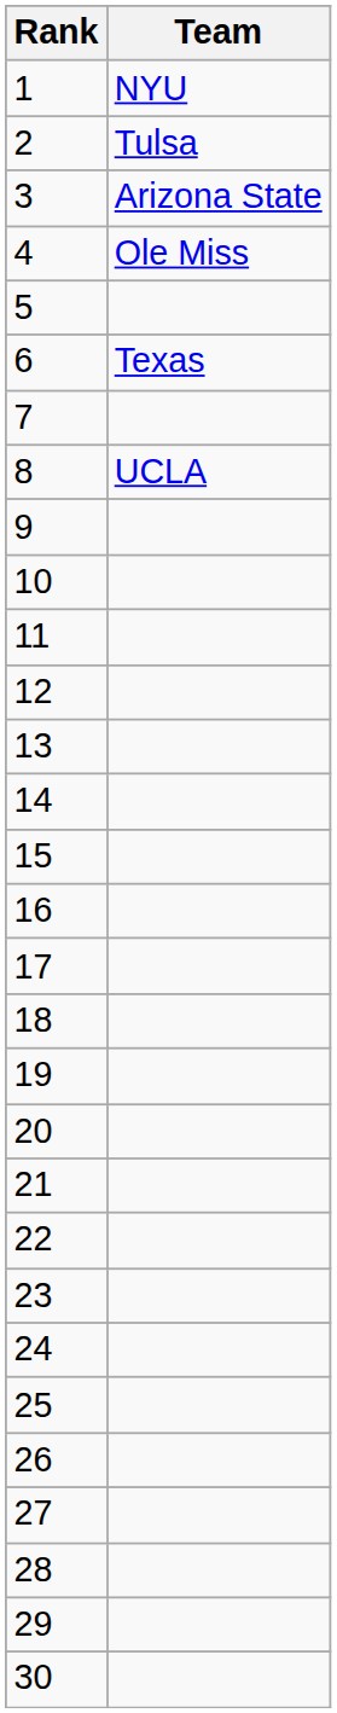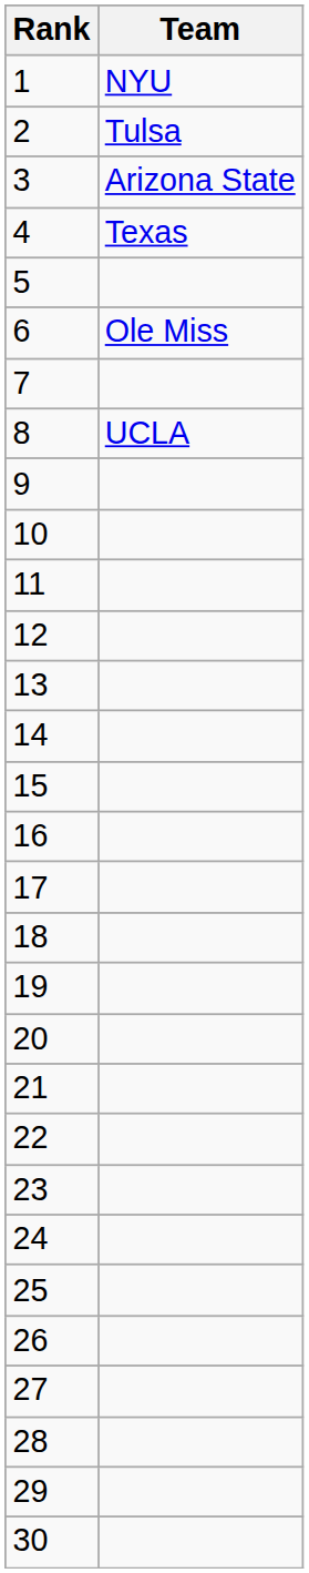 <table class=wikitable>
 <tr>
 <th>Rank</th>
 <th>Team</th>
 </tr>
 <tr>
 <td>1</td>
 <td><a href='#'>NYU</a></td>
 </tr>
 <tr>
 <td>2</td>
 <td><a href='#'>Tulsa</a></td>
 </tr>
 <tr>
 <td>3</td>
 <td><a href='#'>Arizona State</a></td>
 </tr>
 <tr>
 <td>4</td>
-<td><a href='#'>Ole Miss</a></td>
+<td><a href='#'>Texas</a></td>
 </tr>
 <tr>
 <td>5</td>
 <td></td>
 </tr>
 <tr>
 <td>6</td>
-<td><a href='#'>Texas</a></td>
+<td><a href='#'>Ole Miss</a></td>
 </tr>
 <tr>
 <td>7</td>
 <td></td>
 </tr>
 <tr>
 <td>8</td>
 <td><a href='#'>UCLA</a></td>
 </tr>
 <tr>
 <td>9</td>
 <td></td>
 </tr>
 <tr>
 <td>10</td>
 <td></td>
 </tr>
 <tr>
 <td>11</td>
 <td></td>
 </tr>
 <tr>
 <td>12</td>
 <td></td>
 </tr>
 <tr>
 <td>13</td>
 <td></td>
 </tr>
 <tr>
 <td>14</td>
 <td></td>
 </tr>
 <tr>
 <td>15</td>
 <td></td>
 </tr>
 <tr>
 <td>16</td>
 <td></td>
 </tr>
 <tr>
 <td>17</td>
 <td></td>
 </tr>
 <tr>
 <td>18</td>
 <td></td>
 </tr>
 <tr>
 <td>19</td>
 <td></td>
 </tr>
 <tr>
 <td>20</td>
 <td></td>
 </tr>
 <tr>
 <td>21</td>
 <td></td>
 </tr>
 <tr>
 <td>22</td>
 <td></td>
 </tr>
 <tr>
 <td>23</td>
 <td></td>
 </tr>
 <tr>
 <td>24</td>
 <td></td>
 </tr>
 <tr>
 <td>25</td>
 <td></td>
 </tr>
 <tr>
 <td>26</td>
 <td></td>
 </tr>
 <tr>
 <td>27</td>
 <td></td>
 </tr>
 <tr>
 <td>28</td>
 <td></td>
 </tr>
 <tr>
 <td>29</td>
 <td></td>
 </tr>
 <tr>
 <td>30</td>
 <td></td>
 </tr>
 </table>
